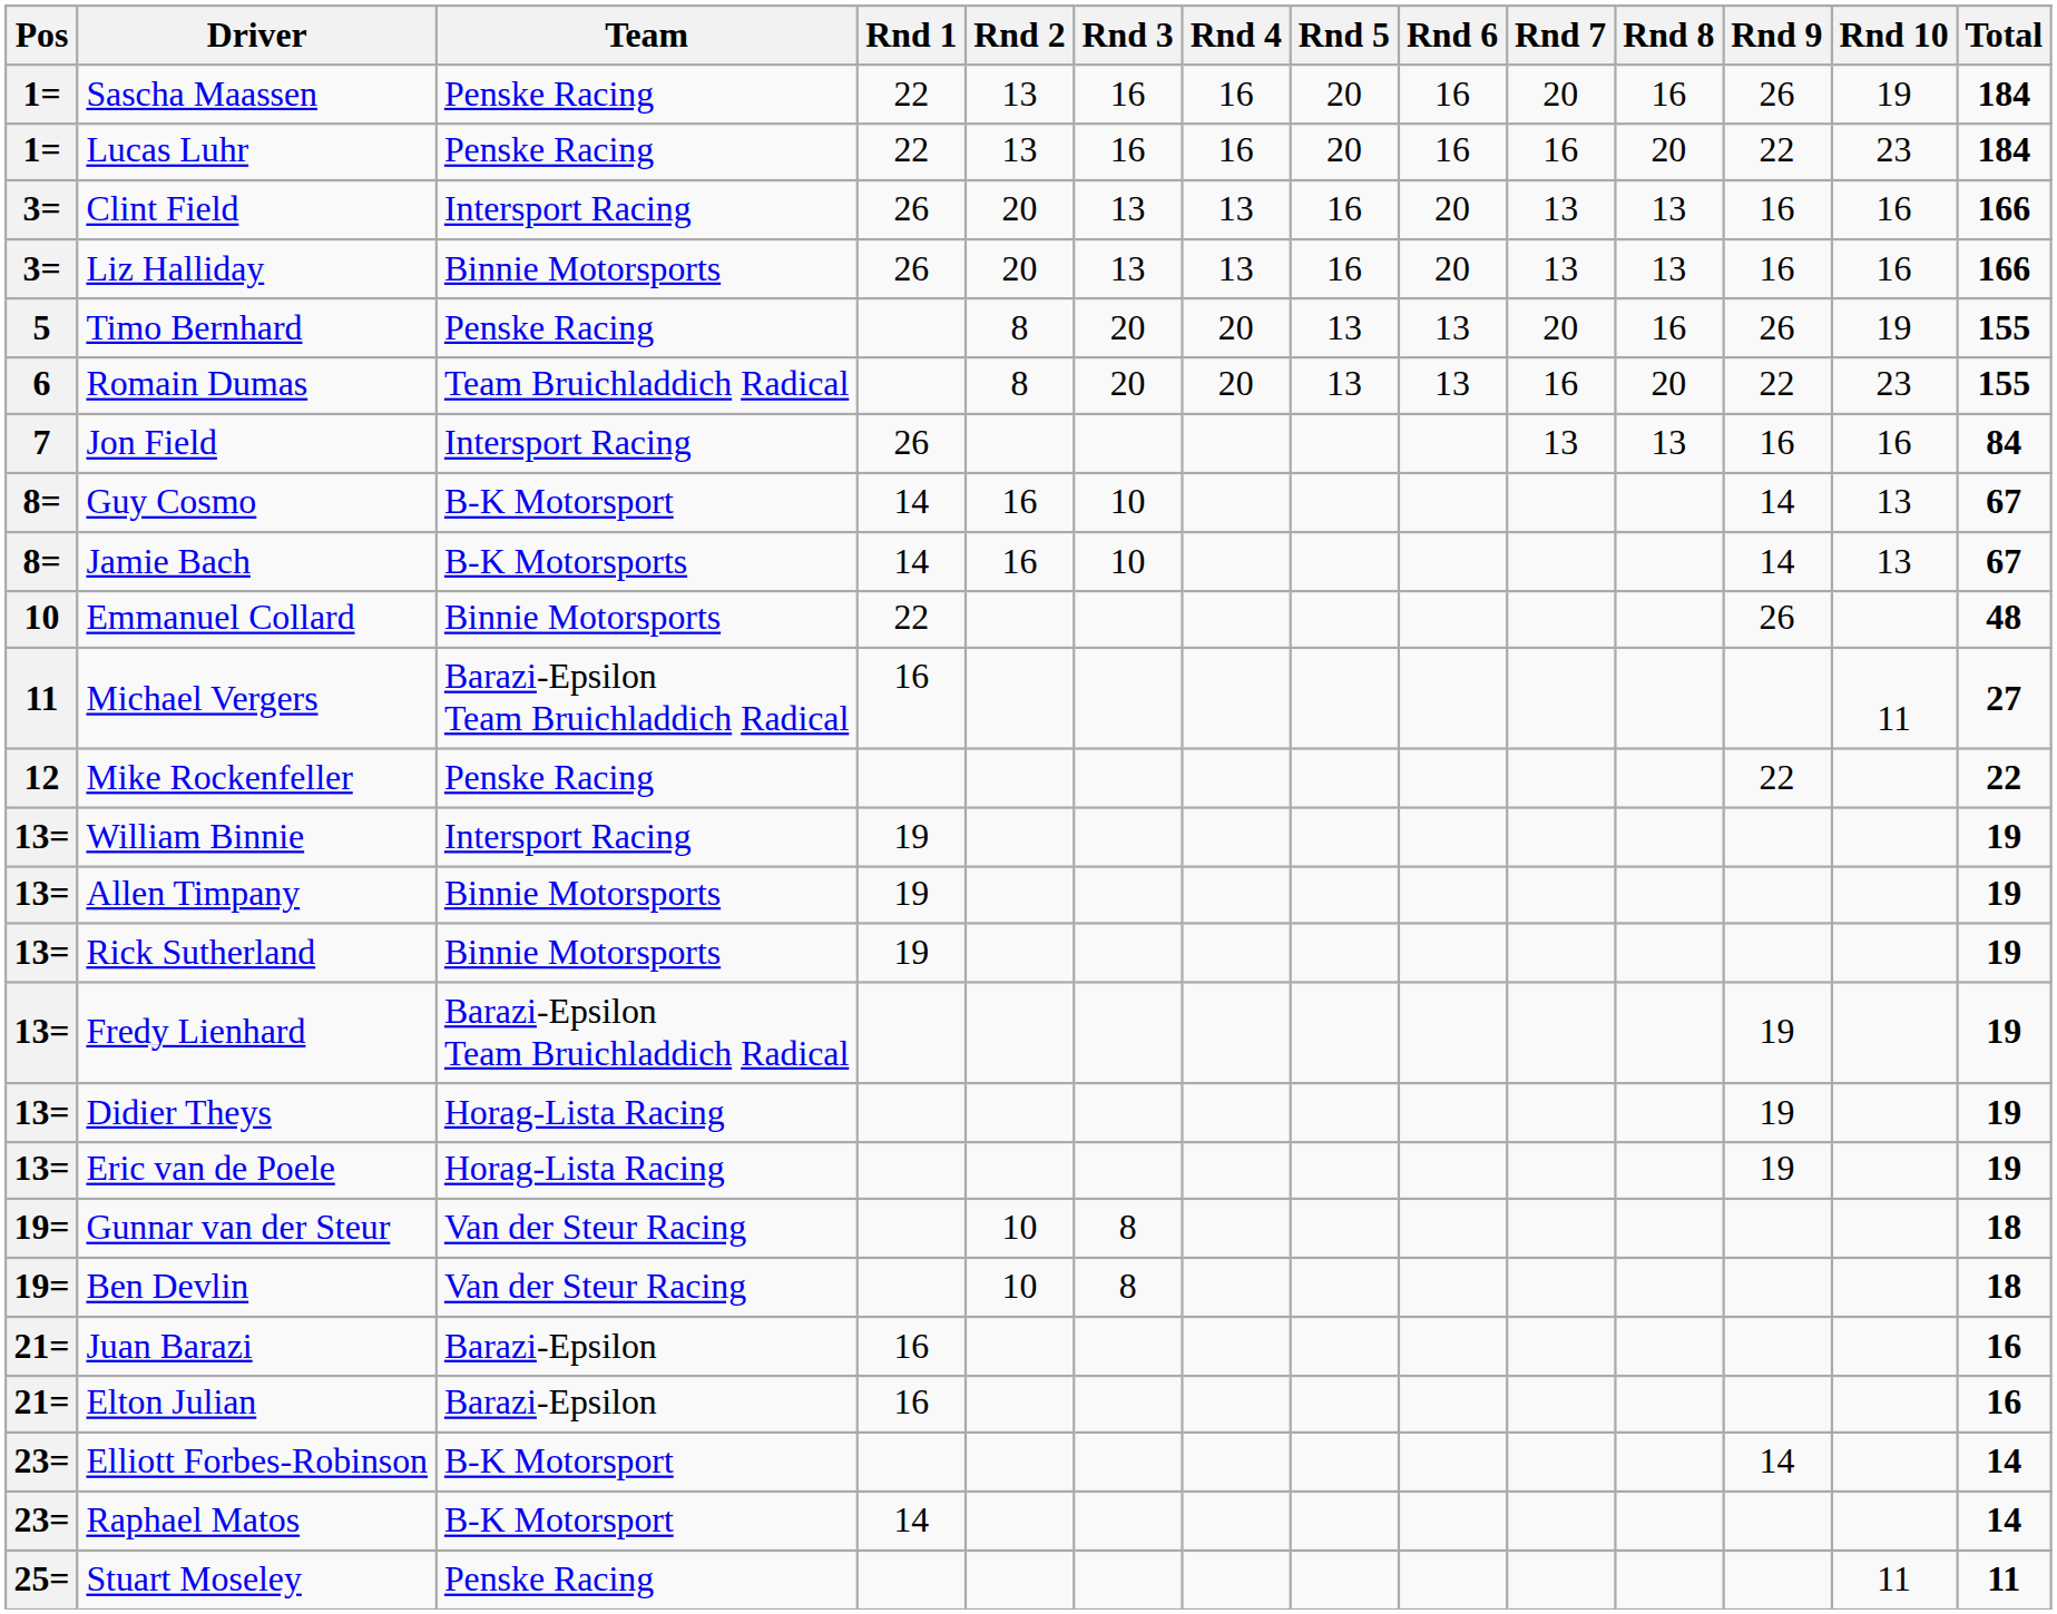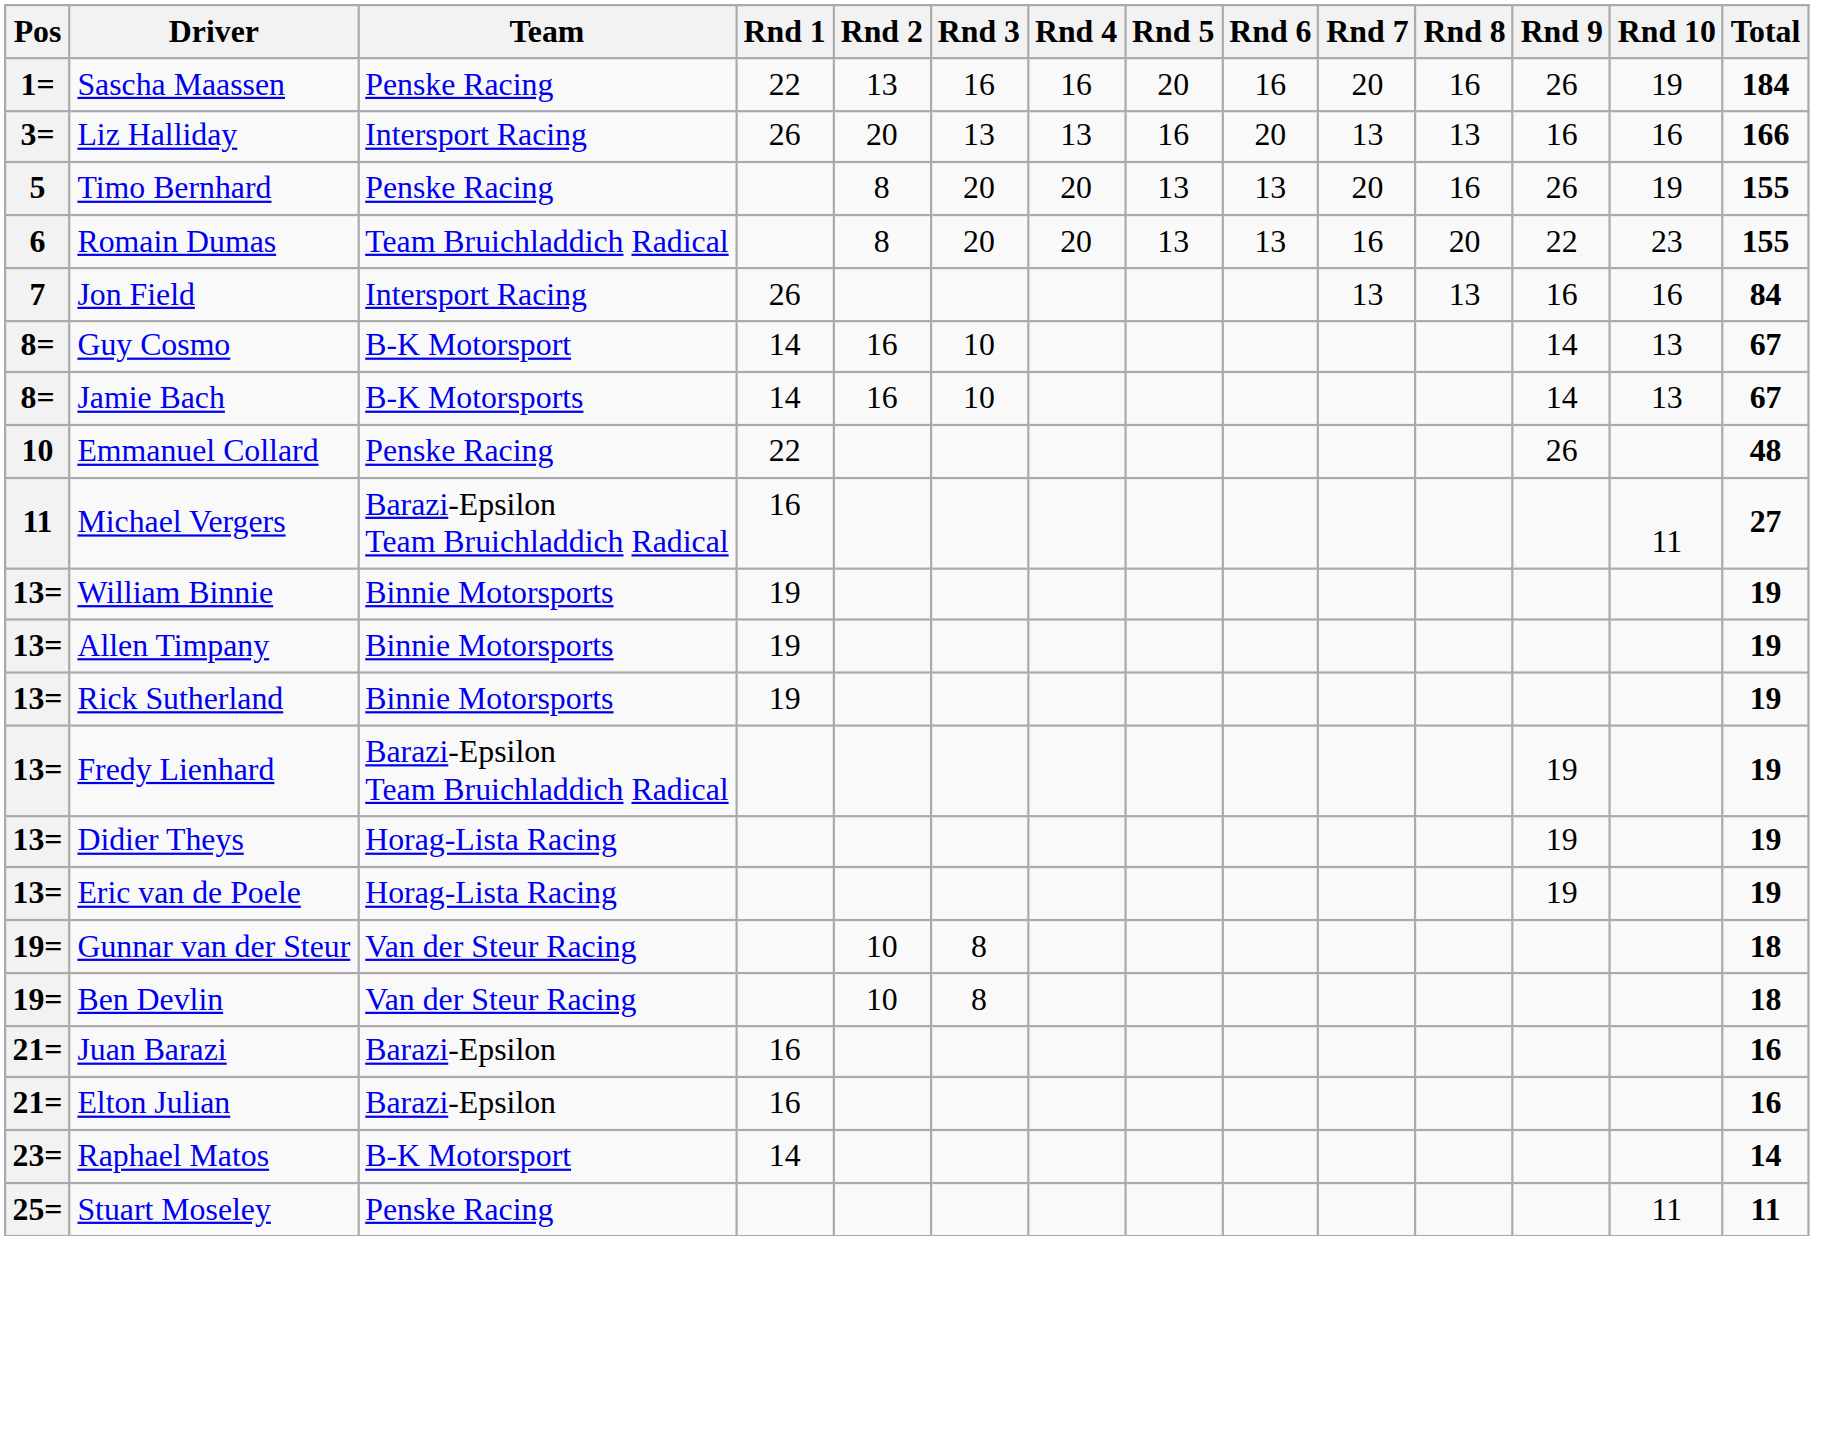 <table class="wikitable" style="font-size: 90%;">
 <tr>
 <th>Pos</th>
 <th>Driver</th>
 <th>Team</th>
 <th>Rnd 1</th>
 <th>Rnd 2</th>
 <th>Rnd 3</th>
 <th>Rnd 4</th>
 <th>Rnd 5</th>
 <th>Rnd 6</th>
 <th>Rnd 7</th>
 <th>Rnd 8</th>
 <th>Rnd 9</th>
 <th>Rnd 10</th>
 <th>Total</th>
 </tr>
 <tr>
 <th>1=</th>
 <td> <a href='#'>Sascha Maassen</a></td>
 <td> <a href='#'>Penske Racing</a></td>
 <td align="center">22</td>
 <td align="center">13</td>
 <td align="center">16</td>
 <td align="center">16</td>
 <td align="center">20</td>
 <td align="center">16</td>
 <td align="center">20</td>
 <td align="center">16</td>
 <td align="center">26</td>
 <td align="center">19</td>
 <td align="center"><strong>184</strong></td>
 </tr>
 <tr>
-<th>1=</th>
-<td> <a href='#'>Lucas Luhr</a></td>
-<td> <a href='#'>Penske Racing</a></td>
-<td align="center">22</td>
-<td align="center">13</td>
-<td align="center">16</td>
-<td align="center">16</td>
-<td align="center">20</td>
-<td align="center">16</td>
-<td align="center">16</td>
-<td align="center">20</td>
-<td align="center">22</td>
-<td align="center">23</td>
-<td align="center"><strong>184</strong></td>
-</tr>
-<tr>
-<th>3=</th>
-<td> <a href='#'>Clint Field</a></td>
-<td> <a href='#'>Intersport Racing</a></td>
-<td align="center">26</td>
-<td align="center">20</td>
-<td align="center">13</td>
-<td align="center">13</td>
-<td align="center">16</td>
-<td align="center">20</td>
-<td align="center">13</td>
-<td align="center">13</td>
-<td align="center">16</td>
-<td align="center">16</td>
-<td align="center"><strong>166</strong></td>
-</tr>
-<tr>
 <th>3=</th>
 <td> <a href='#'>Liz Halliday</a></td>
-<td> <a href='#'>Binnie Motorsports</a></td>
+<td> <a href='#'>Intersport Racing</a></td>
 <td align="center">26</td>
 <td align="center">20</td>
 <td align="center">13</td>
 <td align="center">13</td>
 <td align="center">16</td>
 <td align="center">20</td>
 <td align="center">13</td>
 <td align="center">13</td>
 <td align="center">16</td>
 <td align="center">16</td>
 <td align="center"><strong>166</strong></td>
 </tr>
 <tr>
 <th>5</th>
 <td> <a href='#'>Timo Bernhard</a></td>
 <td> <a href='#'>Penske Racing</a></td>
 <td></td>
 <td align="center">8</td>
 <td align="center">20</td>
 <td align="center">20</td>
 <td align="center">13</td>
 <td align="center">13</td>
 <td align="center">20</td>
 <td align="center">16</td>
 <td align="center">26</td>
 <td align="center">19</td>
 <td align="center"><strong>155</strong></td>
 </tr>
 <tr>
 <th>6</th>
 <td> <a href='#'>Romain Dumas</a></td>
 <td> <a href='#'>Team Bruichladdich</a> <a href='#'>Radical</a></td>
 <td></td>
 <td align="center">8</td>
 <td align="center">20</td>
 <td align="center">20</td>
 <td align="center">13</td>
 <td align="center">13</td>
 <td align="center">16</td>
 <td align="center">20</td>
 <td align="center">22</td>
 <td align="center">23</td>
 <td align="center"><strong>155</strong></td>
 </tr>
 <tr>
 <th>7</th>
 <td> <a href='#'>Jon Field</a></td>
 <td> <a href='#'>Intersport Racing</a></td>
 <td align="center">26</td>
 <td></td>
 <td></td>
 <td></td>
 <td></td>
 <td></td>
 <td align="center">13</td>
 <td align="center">13</td>
 <td align="center">16</td>
 <td align="center">16</td>
 <td align="center"><strong>84</strong></td>
 </tr>
 <tr>
 <th>8=</th>
 <td> <a href='#'>Guy Cosmo</a></td>
 <td> <a href='#'>B-K Motorsport</a></td>
 <td align="center">14</td>
 <td align="center">16</td>
 <td align="center">10</td>
 <td></td>
 <td></td>
 <td></td>
 <td></td>
 <td></td>
 <td align="center">14</td>
 <td align="center">13</td>
 <td align="center"><strong>67</strong></td>
 </tr>
 <tr>
 <th>8=</th>
 <td> <a href='#'>Jamie Bach</a></td>
 <td> <a href='#'>B-K Motorsports</a></td>
 <td align="center">14</td>
 <td align="center">16</td>
 <td align="center">10</td>
 <td></td>
 <td></td>
 <td></td>
 <td></td>
 <td></td>
 <td align="center">14</td>
 <td align="center">13</td>
 <td align="center"><strong>67</strong></td>
 </tr>
 <tr>
 <th>10</th>
 <td> <a href='#'>Emmanuel Collard</a></td>
-<td> <a href='#'>Binnie Motorsports</a></td>
+<td> <a href='#'>Penske Racing</a></td>
 <td align="center">22</td>
 <td></td>
 <td></td>
 <td></td>
 <td></td>
 <td></td>
 <td></td>
 <td></td>
 <td align="center">26</td>
 <td></td>
 <td align="center"><strong>48</strong></td>
 </tr>
 <tr>
 <th>11</th>
 <td> <a href='#'>Michael Vergers</a></td>
 <td> <a href='#'>Barazi</a>-Epsilon<br> <a href='#'>Team Bruichladdich</a> <a href='#'>Radical</a></td>
 <td align="center">16<br><br></td>
 <td></td>
 <td></td>
 <td></td>
 <td></td>
 <td></td>
 <td></td>
 <td></td>
 <td></td>
 <td align="center"><br>11</td>
 <td align="center"><strong>27</strong></td>
 </tr>
 <tr>
-<th>12</th>
-<td> <a href='#'>Mike Rockenfeller</a></td>
-<td> <a href='#'>Penske Racing</a></td>
-<td></td>
-<td></td>
-<td></td>
-<td></td>
-<td></td>
-<td></td>
-<td></td>
-<td></td>
-<td align="center">22</td>
-<td></td>
-<td align="center"><strong>22</strong></td>
-</tr>
-<tr>
 <th>13=</th>
 <td> <a href='#'>William Binnie</a></td>
-<td> <a href='#'>Intersport Racing</a></td>
+<td> <a href='#'>Binnie Motorsports</a></td>
 <td align="center">19</td>
 <td></td>
 <td></td>
 <td></td>
 <td></td>
 <td></td>
 <td></td>
 <td></td>
 <td></td>
 <td></td>
 <td align="center"><strong>19</strong></td>
 </tr>
 <tr>
 <th>13=</th>
 <td> <a href='#'>Allen Timpany</a></td>
 <td> <a href='#'>Binnie Motorsports</a></td>
 <td align="center">19</td>
 <td></td>
 <td></td>
 <td></td>
 <td></td>
 <td></td>
 <td></td>
 <td></td>
 <td></td>
 <td></td>
 <td align="center"><strong>19</strong></td>
 </tr>
 <tr>
 <th>13=</th>
 <td> <a href='#'>Rick Sutherland</a></td>
 <td> <a href='#'>Binnie Motorsports</a></td>
 <td align="center">19</td>
 <td></td>
 <td></td>
 <td></td>
 <td></td>
 <td></td>
 <td></td>
 <td></td>
 <td></td>
 <td></td>
 <td align="center"><strong>19</strong></td>
 </tr>
 <tr>
 <th>13=</th>
 <td> <a href='#'>Fredy Lienhard</a></td>
 <td> <a href='#'>Barazi</a>-Epsilon<br> <a href='#'>Team Bruichladdich</a> <a href='#'>Radical</a></td>
 <td></td>
 <td></td>
 <td></td>
 <td></td>
 <td></td>
 <td></td>
 <td></td>
 <td></td>
 <td align="center">19</td>
 <td></td>
 <td align="center"><strong>19</strong></td>
 </tr>
 <tr>
 <th>13=</th>
 <td> <a href='#'>Didier Theys</a></td>
 <td> <a href='#'>Horag-Lista Racing</a></td>
 <td></td>
 <td></td>
 <td></td>
 <td></td>
 <td></td>
 <td></td>
 <td></td>
 <td></td>
 <td align="center">19</td>
 <td></td>
 <td align="center"><strong>19</strong></td>
 </tr>
 <tr>
 <th>13=</th>
 <td> <a href='#'>Eric van de Poele</a></td>
 <td> <a href='#'>Horag-Lista Racing</a></td>
 <td></td>
 <td></td>
 <td></td>
 <td></td>
 <td></td>
 <td></td>
 <td></td>
 <td></td>
 <td align="center">19</td>
 <td></td>
 <td align="center"><strong>19</strong></td>
 </tr>
 <tr>
 <th>19=</th>
 <td> <a href='#'>Gunnar van der Steur</a></td>
 <td> <a href='#'>Van der Steur Racing</a></td>
 <td></td>
 <td align="center">10</td>
 <td align="center">8</td>
 <td></td>
 <td></td>
 <td></td>
 <td></td>
 <td></td>
 <td></td>
 <td></td>
 <td align="center"><strong>18</strong></td>
 </tr>
 <tr>
 <th>19=</th>
 <td> <a href='#'>Ben Devlin</a></td>
 <td> <a href='#'>Van der Steur Racing</a></td>
 <td></td>
 <td align="center">10</td>
 <td align="center">8</td>
 <td></td>
 <td></td>
 <td></td>
 <td></td>
 <td></td>
 <td></td>
 <td></td>
 <td align="center"><strong>18</strong></td>
 </tr>
 <tr>
 <th>21=</th>
 <td> <a href='#'>Juan Barazi</a></td>
 <td> <a href='#'>Barazi</a>-Epsilon</td>
 <td align="center">16</td>
 <td></td>
 <td></td>
 <td></td>
 <td></td>
 <td></td>
 <td></td>
 <td></td>
 <td></td>
 <td></td>
 <td align="center"><strong>16</strong></td>
 </tr>
 <tr>
 <th>21=</th>
 <td> <a href='#'>Elton Julian</a></td>
 <td> <a href='#'>Barazi</a>-Epsilon</td>
 <td align="center">16</td>
 <td></td>
 <td></td>
 <td></td>
 <td></td>
 <td></td>
 <td></td>
 <td></td>
 <td></td>
 <td></td>
 <td align="center"><strong>16</strong></td>
 </tr>
 <tr>
 <th>23=</th>
-<td> <a href='#'>Elliott Forbes-Robinson</a></td>
-<td> <a href='#'>B-K Motorsport</a></td>
-<td></td>
-<td></td>
-<td></td>
-<td></td>
-<td></td>
-<td></td>
-<td></td>
-<td></td>
-<td align="center">14</td>
-<td></td>
-<td align="center"><strong>14</strong></td>
-</tr>
-<tr>
-<th>23=</th>
 <td> <a href='#'>Raphael Matos</a></td>
 <td> <a href='#'>B-K Motorsport</a></td>
 <td align="center">14</td>
 <td></td>
 <td></td>
 <td></td>
 <td></td>
 <td></td>
 <td></td>
 <td></td>
 <td></td>
 <td></td>
 <td align="center"><strong>14</strong></td>
 </tr>
 <tr>
 <th>25=</th>
 <td> <a href='#'>Stuart Moseley</a></td>
 <td> <a href='#'>Penske Racing</a></td>
 <td></td>
 <td></td>
 <td></td>
 <td></td>
 <td></td>
 <td></td>
 <td></td>
 <td></td>
 <td></td>
 <td align="center">11</td>
 <td align="center"><strong>11</strong></td>
 </tr>
 </table>
